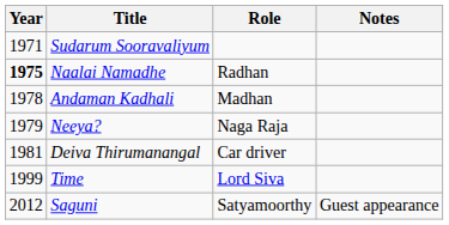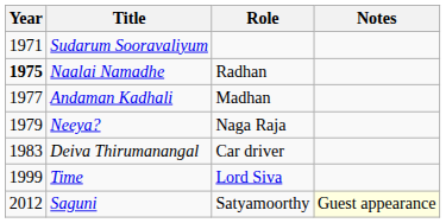 <table class="wikitable sortable">
 <tr>
 <th scope="col">Year</th>
 <th scope="col">Title</th>
 <th scope="col">Role</th>
 <th class="unsortable" scope="col">Notes</th>
 </tr>
 <tr>
 <td>1971</td>
 <td><em><a href='#'>Sudarum Sooravaliyum</a></em></td>
 <td></td>
 <td></td>
 </tr>
 <tr>
 <td><strong>1975</strong></td>
 <td><em><a href='#'>Naalai Namadhe</a></em></td>
 <td>Radhan</td>
 <td></td>
 </tr>
 <tr>
-<td>1978</td>
+<td>1977</td>
 <td><em><a href='#'>Andaman Kadhali</a></em></td>
 <td>Madhan</td>
 <td></td>
 </tr>
 <tr>
 <td>1979</td>
 <td><em><a href='#'>Neeya?</a></em></td>
 <td>Naga Raja</td>
 <td></td>
 </tr>
 <tr>
-<td>1981</td>
+<td>1983</td>
 <td><em>Deiva Thirumanangal</em></td>
 <td>Car driver</td>
 <td></td>
 </tr>
 <tr>
 <td>1999</td>
 <td><em><a href='#'>Time</a></em></td>
 <td><a href='#'>Lord Siva</a></td>
 <td></td>
 </tr>
 <tr>
 <td>2012</td>
 <td><em><a href='#'>Saguni</a></em></td>
 <td>Satyamoorthy</td>
-<td>Guest appearance</td>
+<td style="background: lightyellow;">Guest appearance</td>
 </tr>
 </table>
